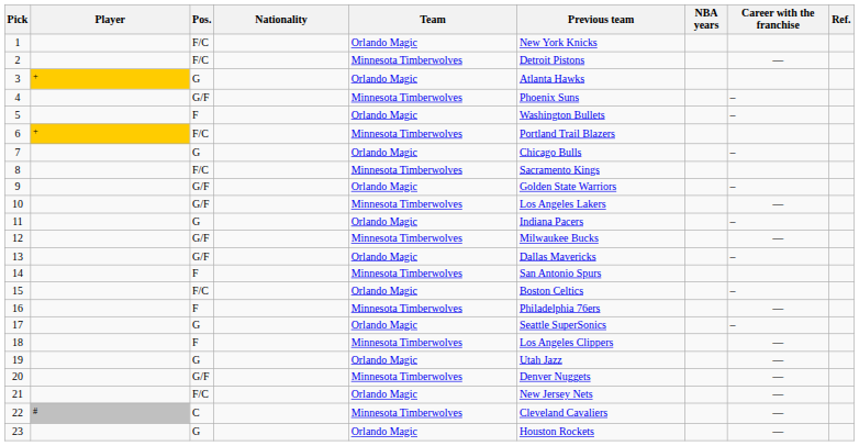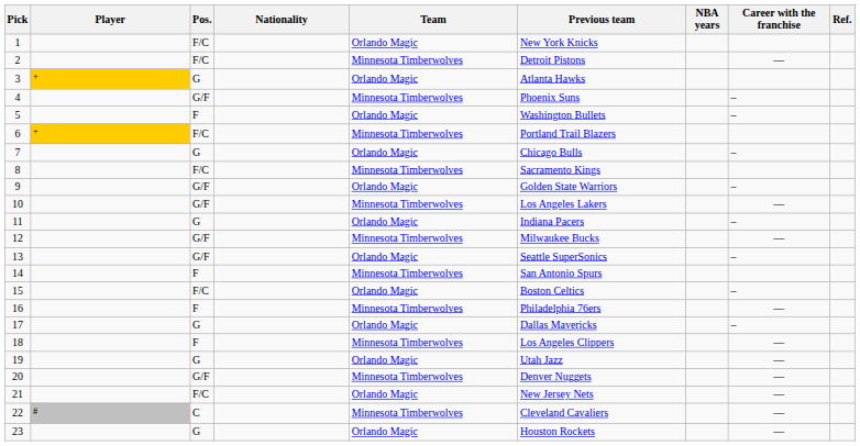 <table class="wikitable sortable">
 <tr>
 <th width="1%">Pick</th>
 <th width="19%">Player</th>
 <th width="1%">Pos.</th>
 <th width="16%">Nationality</th>
 <th width="20%">Team</th>
 <th width="20%">Previous team</th>
 <th width="5%">NBA years</th>
 <th width="12%">Career with the franchise</th>
 <th width="3%" class=unsortable>Ref.</th>
 </tr>
 <tr>
 <td align=center>1</td>
 <td></td>
 <td>F/C</td>
 <td></td>
 <td><a href='#'>Orlando Magic</a></td>
 <td><a href='#'>New York Knicks</a></td>
 <td></td>
 <td></td>
 <td align="center"></td>
 </tr>
 <tr>
 <td align=center>2</td>
 <td></td>
 <td>F/C</td>
 <td></td>
 <td><a href='#'>Minnesota Timberwolves</a></td>
 <td><a href='#'>Detroit Pistons</a></td>
 <td></td>
 <td align="center">—</td>
 <td align="center"></td>
 </tr>
 <tr>
 <td align=center>3</td>
 <td bgcolor="#FFCC00"><sup>+</sup></td>
 <td>G</td>
 <td></td>
 <td><a href='#'>Orlando Magic</a></td>
 <td><a href='#'>Atlanta Hawks</a></td>
 <td></td>
 <td></td>
 <td align="center"></td>
 </tr>
 <tr>
 <td align=center>4</td>
 <td></td>
 <td>G/F</td>
 <td></td>
 <td><a href='#'>Minnesota Timberwolves</a></td>
 <td><a href='#'>Phoenix Suns</a></td>
 <td></td>
 <td>–</td>
 <td align="center"></td>
 </tr>
 <tr>
 <td align=center>5</td>
 <td></td>
 <td>F</td>
 <td></td>
 <td><a href='#'>Orlando Magic</a></td>
 <td><a href='#'>Washington Bullets</a></td>
 <td></td>
 <td>–</td>
 <td align="center"></td>
 </tr>
 <tr>
 <td align=center>6</td>
 <td bgcolor="#FFCC00"><sup>+</sup></td>
 <td>F/C</td>
 <td></td>
 <td><a href='#'>Minnesota Timberwolves</a></td>
 <td><a href='#'>Portland Trail Blazers</a></td>
 <td></td>
 <td></td>
 <td align="center"></td>
 </tr>
 <tr>
 <td align=center>7</td>
 <td></td>
 <td>G</td>
 <td></td>
 <td><a href='#'>Orlando Magic</a></td>
 <td><a href='#'>Chicago Bulls</a></td>
 <td></td>
 <td>–</td>
 <td align="center"></td>
 </tr>
 <tr>
 <td align=center>8</td>
 <td></td>
 <td>F/C</td>
 <td></td>
 <td><a href='#'>Minnesota Timberwolves</a></td>
 <td><a href='#'>Sacramento Kings</a></td>
 <td></td>
 <td></td>
 <td align="center"></td>
 </tr>
 <tr>
 <td align=center>9</td>
 <td></td>
 <td>G/F</td>
 <td></td>
 <td><a href='#'>Orlando Magic</a></td>
 <td><a href='#'>Golden State Warriors</a></td>
 <td></td>
 <td>–</td>
 <td align="center"></td>
 </tr>
 <tr>
 <td align=center>10</td>
 <td></td>
 <td>G/F</td>
 <td></td>
 <td><a href='#'>Minnesota Timberwolves</a></td>
 <td><a href='#'>Los Angeles Lakers</a></td>
 <td></td>
 <td align="center">—</td>
 <td align="center"></td>
 </tr>
 <tr>
 <td align=center>11</td>
 <td></td>
 <td>G</td>
 <td></td>
 <td><a href='#'>Orlando Magic</a></td>
 <td><a href='#'>Indiana Pacers</a></td>
 <td></td>
 <td>–</td>
 <td align="center"></td>
 </tr>
 <tr>
 <td align=center>12</td>
 <td></td>
 <td>G/F</td>
 <td></td>
 <td><a href='#'>Minnesota Timberwolves</a></td>
 <td><a href='#'>Milwaukee Bucks</a></td>
 <td></td>
 <td align="center">—</td>
 <td align="center"></td>
 </tr>
 <tr>
 <td align=center>13</td>
 <td></td>
 <td>G/F</td>
 <td></td>
 <td><a href='#'>Orlando Magic</a></td>
-<td><a href='#'>Dallas Mavericks</a></td>
+<td><a href='#'>Seattle SuperSonics</a></td>
 <td></td>
 <td>–</td>
 <td align="center"></td>
 </tr>
 <tr>
 <td align=center>14</td>
 <td></td>
 <td>F</td>
 <td></td>
 <td><a href='#'>Minnesota Timberwolves</a></td>
 <td><a href='#'>San Antonio Spurs</a></td>
 <td></td>
 <td></td>
 <td align="center"></td>
 </tr>
 <tr>
 <td align=center>15</td>
 <td></td>
 <td>F/C</td>
 <td></td>
 <td><a href='#'>Orlando Magic</a></td>
 <td><a href='#'>Boston Celtics</a></td>
 <td></td>
 <td>–</td>
 <td align="center"></td>
 </tr>
 <tr>
 <td align=center>16</td>
 <td></td>
 <td>F</td>
 <td></td>
 <td><a href='#'>Minnesota Timberwolves</a></td>
 <td><a href='#'>Philadelphia 76ers</a></td>
 <td></td>
 <td align="center">—</td>
 <td align="center"></td>
 </tr>
 <tr>
 <td align=center>17</td>
 <td></td>
 <td>G</td>
 <td></td>
 <td><a href='#'>Orlando Magic</a></td>
-<td><a href='#'>Seattle SuperSonics</a></td>
+<td><a href='#'>Dallas Mavericks</a></td>
 <td></td>
 <td>–</td>
 <td align="center"></td>
 </tr>
 <tr>
 <td align=center>18</td>
 <td></td>
 <td>F</td>
 <td></td>
 <td><a href='#'>Minnesota Timberwolves</a></td>
 <td><a href='#'>Los Angeles Clippers</a></td>
 <td></td>
 <td align="center">—</td>
 <td align="center"></td>
 </tr>
 <tr>
 <td align=center>19</td>
 <td></td>
 <td>G</td>
 <td></td>
 <td><a href='#'>Orlando Magic</a></td>
 <td><a href='#'>Utah Jazz</a></td>
 <td></td>
 <td align="center">—</td>
 <td align="center"></td>
 </tr>
 <tr>
 <td align=center>20</td>
 <td></td>
 <td>G/F</td>
 <td></td>
 <td><a href='#'>Minnesota Timberwolves</a></td>
 <td><a href='#'>Denver Nuggets</a></td>
 <td></td>
 <td align="center">—</td>
 <td align="center"></td>
 </tr>
 <tr>
 <td align=center>21</td>
 <td></td>
 <td>F/C</td>
 <td></td>
 <td><a href='#'>Orlando Magic</a></td>
 <td><a href='#'>New Jersey Nets</a></td>
 <td></td>
 <td align="center">—</td>
 <td align="center"></td>
 </tr>
 <tr>
 <td align=center>22</td>
 <td bgcolor="#C0C0C0"><sup>#</sup></td>
 <td>C</td>
 <td></td>
 <td><a href='#'>Minnesota Timberwolves</a></td>
 <td><a href='#'>Cleveland Cavaliers</a></td>
 <td></td>
 <td align="center">—</td>
 <td align="center"></td>
 </tr>
 <tr>
 <td align=center>23</td>
 <td></td>
 <td>G</td>
 <td></td>
 <td><a href='#'>Orlando Magic</a></td>
 <td><a href='#'>Houston Rockets</a></td>
 <td></td>
 <td align="center">—</td>
 <td align="center"></td>
 </tr>
 </table>
